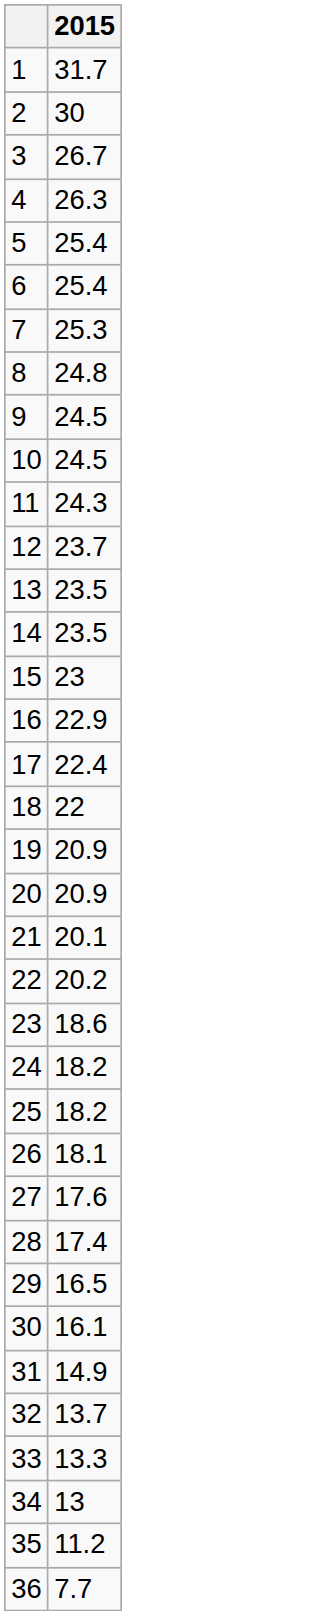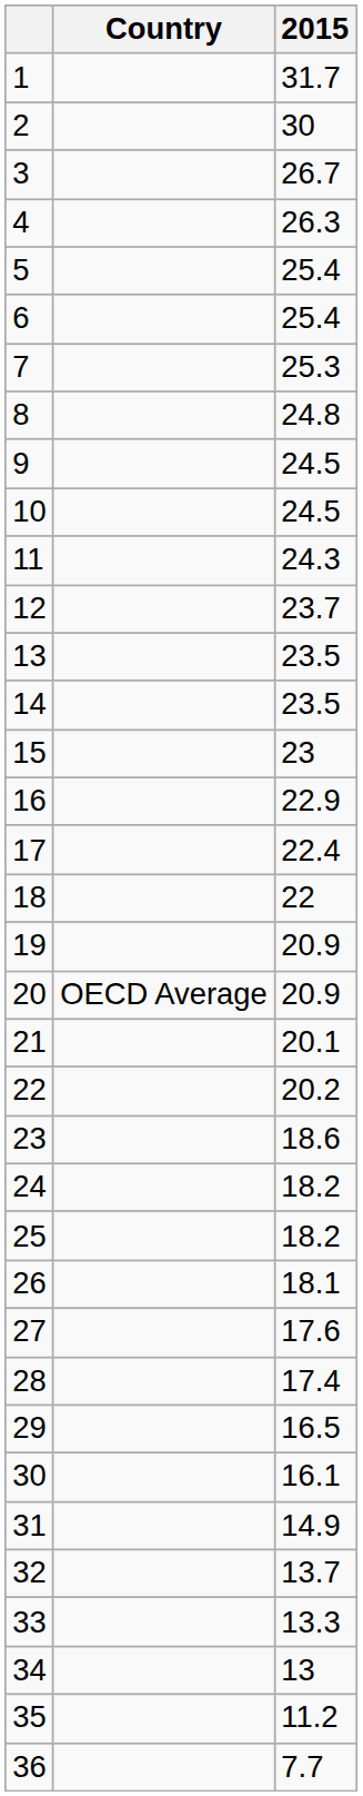 <table class="wikitable sortable">
 <tr>
 <th></th>
+<th>Country</th>
 <th>2015</th>
 </tr>
 <tr>
 <td>1</td>
+<td></td>
 <td>31.7</td>
 </tr>
 <tr>
 <td>2</td>
+<td></td>
 <td>30</td>
 </tr>
 <tr>
 <td>3</td>
+<td></td>
 <td>26.7</td>
 </tr>
 <tr>
 <td>4</td>
+<td></td>
 <td>26.3</td>
 </tr>
 <tr>
 <td>5</td>
+<td></td>
 <td>25.4</td>
 </tr>
 <tr>
 <td>6</td>
+<td></td>
 <td>25.4</td>
 </tr>
 <tr>
 <td>7</td>
+<td></td>
 <td>25.3</td>
 </tr>
 <tr>
 <td>8</td>
+<td></td>
 <td>24.8</td>
 </tr>
 <tr>
 <td>9</td>
+<td></td>
 <td>24.5</td>
 </tr>
 <tr>
 <td>10</td>
+<td></td>
 <td>24.5</td>
 </tr>
 <tr>
 <td>11</td>
+<td></td>
 <td>24.3</td>
 </tr>
 <tr>
 <td>12</td>
+<td></td>
 <td>23.7</td>
 </tr>
 <tr>
 <td>13</td>
+<td></td>
 <td>23.5</td>
 </tr>
 <tr>
 <td>14</td>
+<td></td>
 <td>23.5</td>
 </tr>
 <tr>
 <td>15</td>
+<td></td>
 <td>23</td>
 </tr>
 <tr>
 <td>16</td>
+<td></td>
 <td>22.9</td>
 </tr>
 <tr>
 <td>17</td>
+<td></td>
 <td>22.4</td>
 </tr>
 <tr>
 <td>18</td>
+<td></td>
 <td>22</td>
 </tr>
 <tr>
 <td>19</td>
+<td></td>
 <td>20.9</td>
 </tr>
 <tr>
 <td>20</td>
+<td>OECD Average</td>
 <td>20.9</td>
 </tr>
 <tr>
 <td>21</td>
+<td></td>
 <td>20.1</td>
 </tr>
 <tr>
 <td>22</td>
+<td></td>
 <td>20.2</td>
 </tr>
 <tr>
 <td>23</td>
+<td></td>
 <td>18.6</td>
 </tr>
 <tr>
 <td>24</td>
+<td></td>
 <td>18.2</td>
 </tr>
 <tr>
 <td>25</td>
+<td></td>
 <td>18.2</td>
 </tr>
 <tr>
 <td>26</td>
+<td></td>
 <td>18.1</td>
 </tr>
 <tr>
 <td>27</td>
+<td></td>
 <td>17.6</td>
 </tr>
 <tr>
 <td>28</td>
+<td></td>
 <td>17.4</td>
 </tr>
 <tr>
 <td>29</td>
+<td></td>
 <td>16.5</td>
 </tr>
 <tr>
 <td>30</td>
+<td></td>
 <td>16.1</td>
 </tr>
 <tr>
 <td>31</td>
+<td></td>
 <td>14.9</td>
 </tr>
 <tr>
 <td>32</td>
+<td></td>
 <td>13.7</td>
 </tr>
 <tr>
 <td>33</td>
+<td></td>
 <td>13.3</td>
 </tr>
 <tr>
 <td>34</td>
+<td></td>
 <td>13</td>
 </tr>
 <tr>
 <td>35</td>
+<td></td>
 <td>11.2</td>
 </tr>
 <tr>
 <td>36</td>
+<td></td>
 <td>7.7</td>
 </tr>
 </table>
